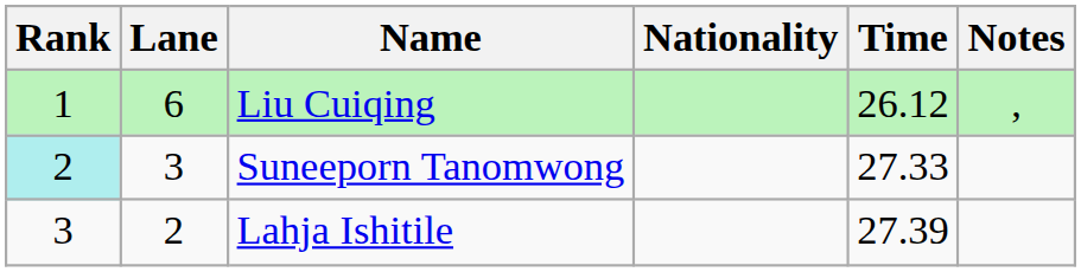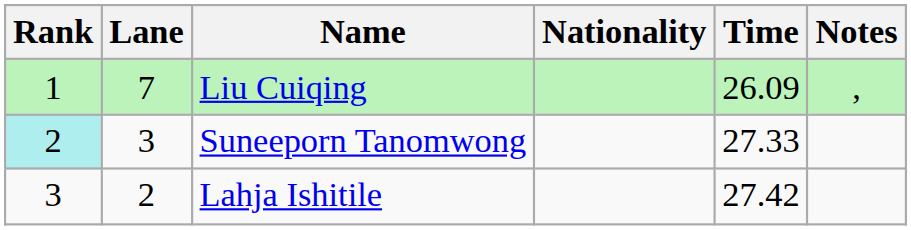 <table class="wikitable sortable" style="text-align:center">
 <tr>
 <th>Rank</th>
 <th>Lane</th>
 <th>Name</th>
 <th>Nationality</th>
 <th>Time</th>
 <th>Notes</th>
 </tr>
 <tr bgcolor=bbf3bb>
 <td>1</td>
-<td>6</td>
+<td>7</td>
 <td align="left"><a href='#'>Liu Cuiqing</a></td>
 <td align="left"></td>
-<td>26.12</td>
+<td>26.09</td>
 <td>, </td>
 </tr>
 <tr>
 <td style="background: paleturquoise;">2</td>
 <td>3</td>
 <td align="left"><a href='#'>Suneeporn Tanomwong</a></td>
 <td align="left"></td>
 <td>27.33</td>
 <td></td>
 </tr>
 <tr>
 <td>3</td>
 <td>2</td>
 <td align="left"><a href='#'>Lahja Ishitile</a></td>
 <td align="left"></td>
-<td>27.39</td>
+<td>27.42</td>
 <td></td>
 </tr>
 </table>
